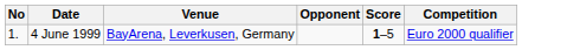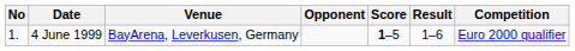 <table class="wikitable" style="font-size:100%;">
 <tr>
 <th>No</th>
 <th>Date</th>
 <th>Venue</th>
 <th>Opponent</th>
 <th>Score</th>
+<th>Result</th>
 <th>Competition</th>
 </tr>
 <tr>
 <td>1.</td>
 <td>4 June 1999</td>
 <td><a href='#'>BayArena</a>, <a href='#'>Leverkusen</a>, Germany</td>
 <td></td>
 <td align=center><strong>1</strong>–5</td>
+<td align=center>1–6</td>
 <td><a href='#'>Euro 2000 qualifier</a></td>
 </tr>
 </table>
